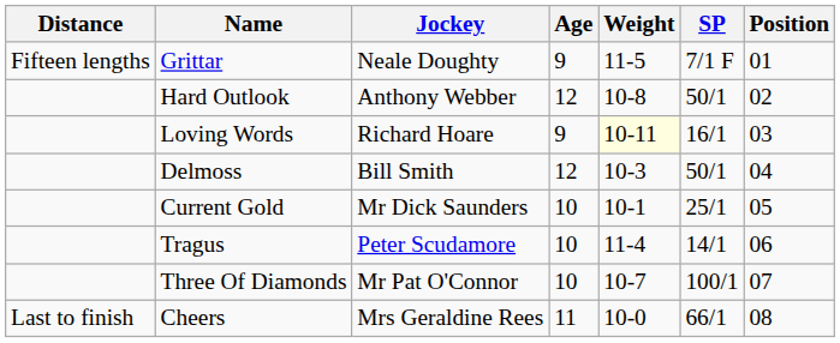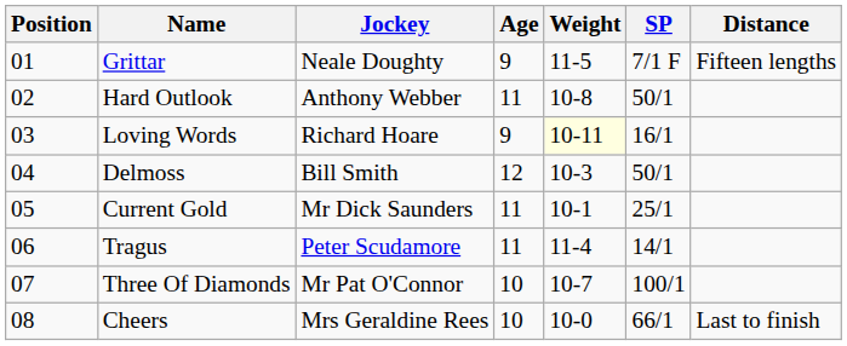 <table class="wikitable sortable">
 <tr>
-<th>Distance</th>
+<th>Position</th>
 <th>Name</th>
 <th><a href='#'>Jockey</a></th>
 <th>Age</th>
 <th>Weight</th>
 <th><a href='#'>SP</a></th>
-<th>Position</th>
+<th>Distance</th>
 </tr>
 <tr>
-<td>Fifteen lengths</td>
+<td>01</td>
 <td><a href='#'>Grittar</a></td>
 <td>Neale Doughty</td>
 <td>9</td>
 <td>11-5</td>
 <td>7/1 F</td>
-<td>01</td>
+<td>Fifteen lengths</td>
 </tr>
 <tr>
-<td></td>
+<td>02</td>
 <td>Hard Outlook</td>
 <td>Anthony Webber</td>
-<td>12</td>
+<td>11</td>
 <td>10-8</td>
 <td>50/1</td>
-<td>02</td>
+<td></td>
 </tr>
 <tr>
-<td></td>
+<td>03</td>
 <td>Loving Words</td>
 <td>Richard Hoare</td>
 <td>9</td>
 <td style="background: lightyellow;">10-11</td>
 <td>16/1</td>
-<td>03</td>
+<td></td>
 </tr>
 <tr>
-<td></td>
+<td>04</td>
 <td>Delmoss</td>
 <td>Bill Smith</td>
 <td>12</td>
 <td>10-3</td>
 <td>50/1</td>
-<td>04</td>
+<td></td>
 </tr>
 <tr>
-<td></td>
+<td>05</td>
 <td>Current Gold</td>
 <td>Mr Dick Saunders</td>
-<td>10</td>
+<td>11</td>
 <td>10-1</td>
 <td>25/1</td>
-<td>05</td>
+<td></td>
 </tr>
 <tr>
-<td></td>
+<td>06</td>
 <td>Tragus</td>
 <td><a href='#'>Peter Scudamore</a></td>
-<td>10</td>
+<td>11</td>
 <td>11-4</td>
 <td>14/1</td>
-<td>06</td>
+<td></td>
 </tr>
 <tr>
-<td></td>
+<td>07</td>
 <td>Three Of Diamonds</td>
 <td>Mr Pat O'Connor</td>
 <td>10</td>
 <td>10-7</td>
 <td>100/1</td>
-<td>07</td>
+<td></td>
 </tr>
 <tr>
-<td>Last to finish</td>
+<td>08</td>
 <td>Cheers</td>
 <td>Mrs Geraldine Rees</td>
-<td>11</td>
+<td>10</td>
 <td>10-0</td>
 <td>66/1</td>
-<td>08</td>
+<td>Last to finish</td>
 </tr>
 </table>
